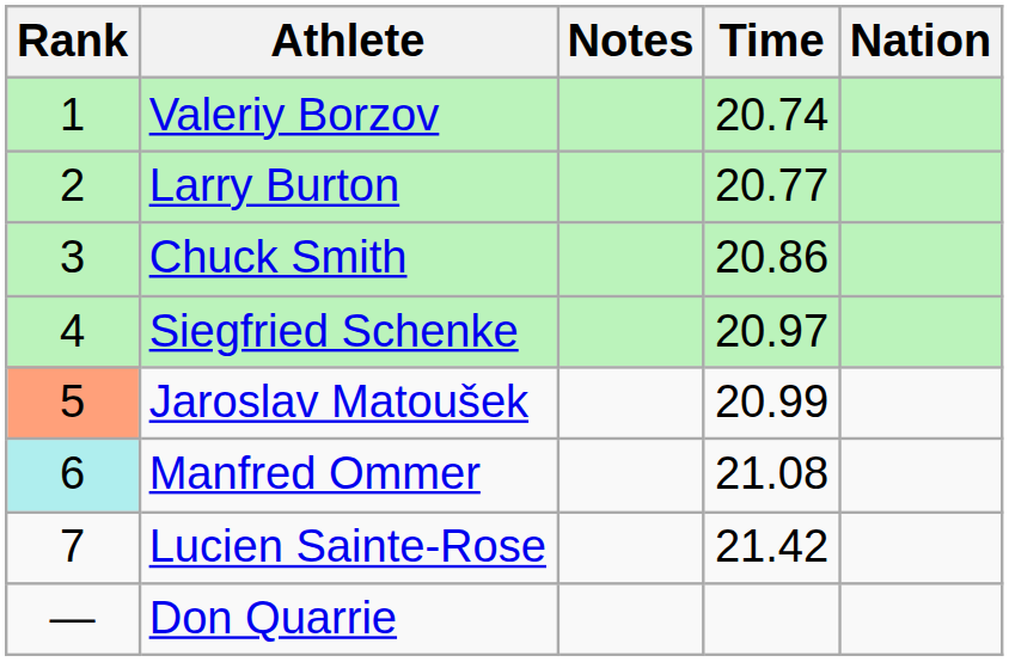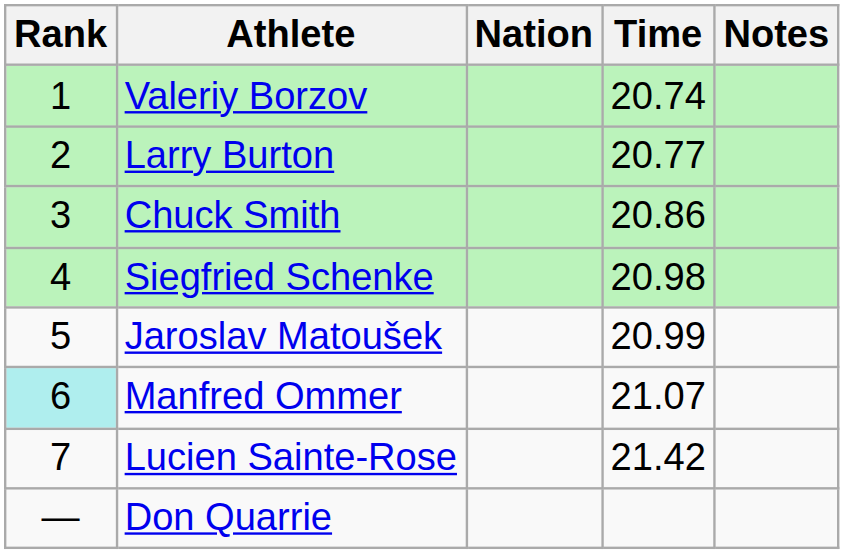 <table class="wikitable sortable" style="text-align:center">
 <tr>
 <th>Rank</th>
 <th>Athlete</th>
+<th>Nation</th>
+<th>Time</th>
 <th>Notes</th>
-<th>Time</th>
-<th>Nation</th>
 </tr>
 <tr bgcolor=bbf3bb>
 <td>1</td>
 <td align=left><a href='#'>Valeriy Borzov</a></td>
+<td align=left></td>
+<td>20.74</td>
 <td></td>
-<td>20.74</td>
-<td align=left></td>
 </tr>
 <tr bgcolor=bbf3bb>
 <td>2</td>
 <td align=left><a href='#'>Larry Burton</a></td>
+<td align=left></td>
+<td>20.77</td>
 <td></td>
-<td>20.77</td>
-<td align=left></td>
 </tr>
 <tr bgcolor=bbf3bb>
 <td>3</td>
 <td align=left><a href='#'>Chuck Smith</a></td>
+<td align=left></td>
+<td>20.86</td>
 <td></td>
-<td>20.86</td>
-<td align=left></td>
 </tr>
 <tr bgcolor=bbf3bb>
 <td>4</td>
 <td align=left><a href='#'>Siegfried Schenke</a></td>
+<td align=left></td>
+<td>20.98</td>
 <td></td>
-<td>20.97</td>
-<td align=left></td>
 </tr>
 <tr>
-<td style="background: lightsalmon;">5</td>
+<td>5</td>
 <td align=left><a href='#'>Jaroslav Matoušek</a></td>
+<td align=left></td>
+<td>20.99</td>
 <td></td>
-<td>20.99</td>
-<td align=left></td>
 </tr>
 <tr>
 <td style="background: paleturquoise;">6</td>
 <td align=left><a href='#'>Manfred Ommer</a></td>
+<td align=left></td>
+<td>21.07</td>
 <td></td>
-<td>21.08</td>
-<td align=left></td>
 </tr>
 <tr>
 <td>7</td>
 <td align=left><a href='#'>Lucien Sainte-Rose</a></td>
+<td align=left></td>
+<td>21.42</td>
 <td></td>
-<td>21.42</td>
-<td align=left></td>
 </tr>
 <tr>
 <td data-sort-value=8>—</td>
 <td align=left><a href='#'>Don Quarrie</a></td>
+<td align=left></td>
+<td data-sort-value=99.99></td>
 <td></td>
-<td data-sort-value=99.99></td>
-<td align=left></td>
 </tr>
 </table>
